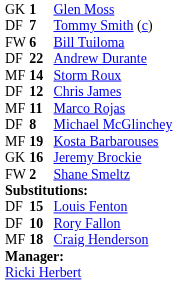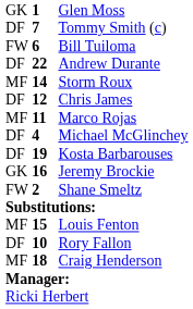 <table style="font-size:90%; margin:0.2em auto;" cellspacing="0" cellpadding="0">
 <tr>
 <th width="25"></th>
 <th width="25"></th>
 </tr>
 <tr>
 <td>GK</td>
 <td><strong>1</strong></td>
 <td><a href='#'>Glen Moss</a></td>
 </tr>
 <tr>
 <td>DF</td>
 <td><strong>7</strong></td>
 <td><a href='#'>Tommy Smith</a> (<a href='#'>c</a>)</td>
 </tr>
 <tr>
 <td>FW</td>
 <td><strong>6</strong></td>
 <td><a href='#'>Bill Tuiloma</a></td>
 <td></td>
 <td></td>
 </tr>
 <tr>
 <td>DF</td>
 <td><strong>22</strong></td>
 <td><a href='#'>Andrew Durante</a></td>
 </tr>
 <tr>
 <td>MF</td>
 <td><strong>14</strong></td>
 <td><a href='#'>Storm Roux</a></td>
 </tr>
 <tr>
 <td>DF</td>
 <td><strong>12</strong></td>
 <td><a href='#'>Chris James</a></td>
 <td></td>
 </tr>
 <tr>
 <td>MF</td>
 <td><strong>11</strong></td>
 <td><a href='#'>Marco Rojas</a></td>
 <td></td>
 <td></td>
 </tr>
 <tr>
 <td>DF</td>
-<td><strong>8</strong></td>
+<td><strong>4</strong></td>
 <td><a href='#'>Michael McGlinchey</a></td>
 </tr>
 <tr>
-<td>MF</td>
+<td>DF</td>
 <td><strong>19</strong></td>
 <td><a href='#'>Kosta Barbarouses</a></td>
 <td></td>
 </tr>
 <tr>
 <td>GK</td>
 <td><strong>16</strong></td>
 <td><a href='#'>Jeremy Brockie</a></td>
 </tr>
 <tr>
 <td>FW</td>
 <td><strong>2</strong></td>
 <td><a href='#'>Shane Smeltz</a></td>
 <td></td>
 <td></td>
 </tr>
 <tr>
 <td colspan=3><strong>Substitutions:</strong></td>
 </tr>
 <tr>
-<td>DF</td>
+<td>MF</td>
 <td><strong>15</strong></td>
 <td><a href='#'>Louis Fenton</a></td>
 <td></td>
 <td></td>
 </tr>
 <tr>
 <td>DF</td>
 <td><strong>10</strong></td>
 <td><a href='#'>Rory Fallon</a></td>
 <td></td>
 <td></td>
 </tr>
 <tr>
 <td>MF</td>
 <td><strong>18</strong></td>
 <td><a href='#'>Craig Henderson</a></td>
 <td></td>
 <td></td>
 </tr>
 <tr>
 <td colspan=3><strong>Manager:</strong></td>
 </tr>
 <tr>
 <td colspan=3><a href='#'>Ricki Herbert</a></td>
 </tr>
 </table>
